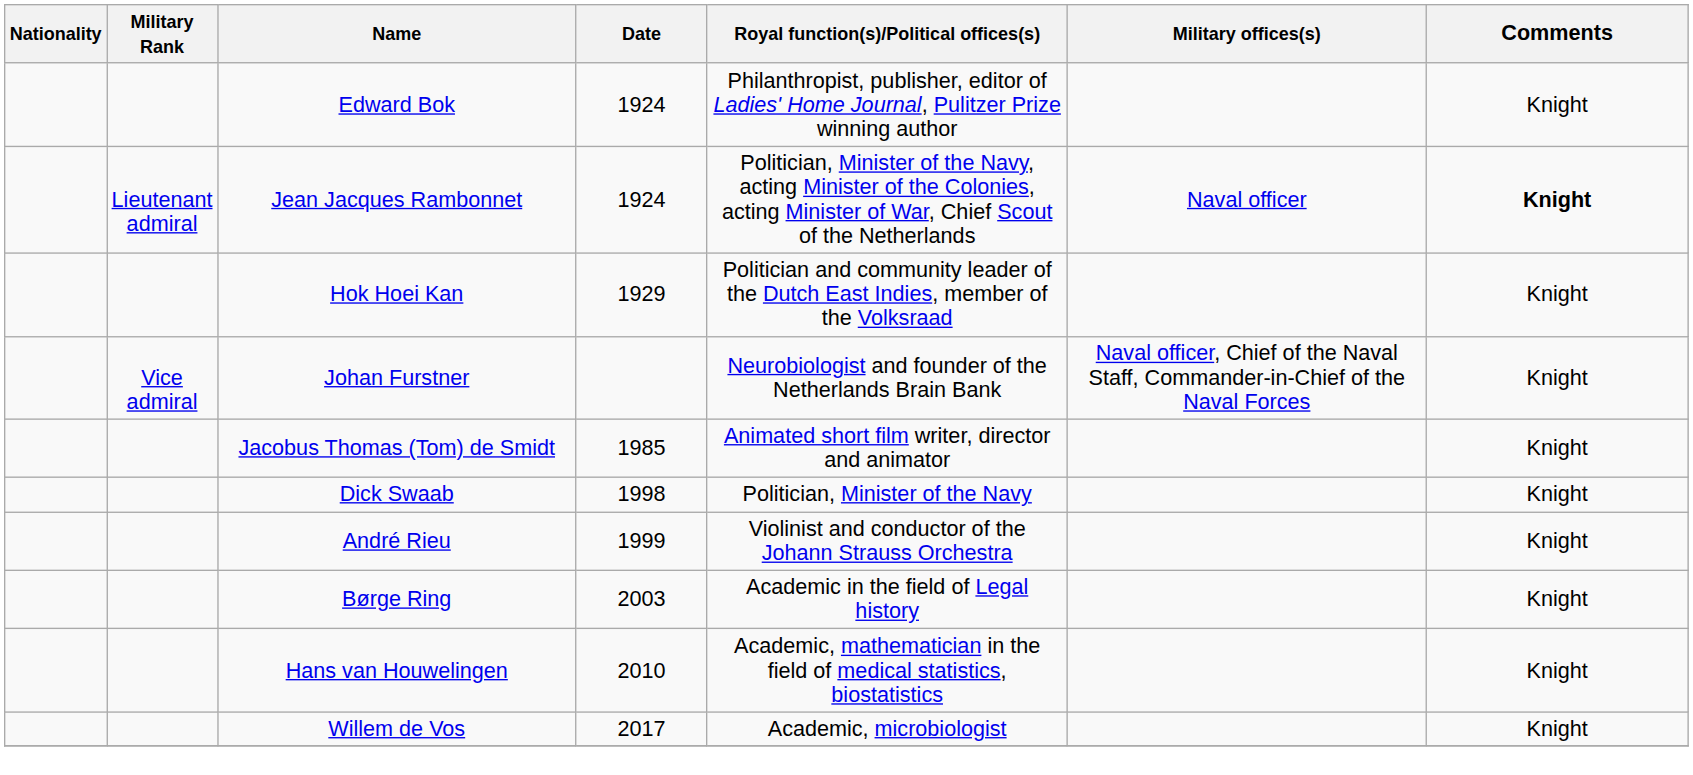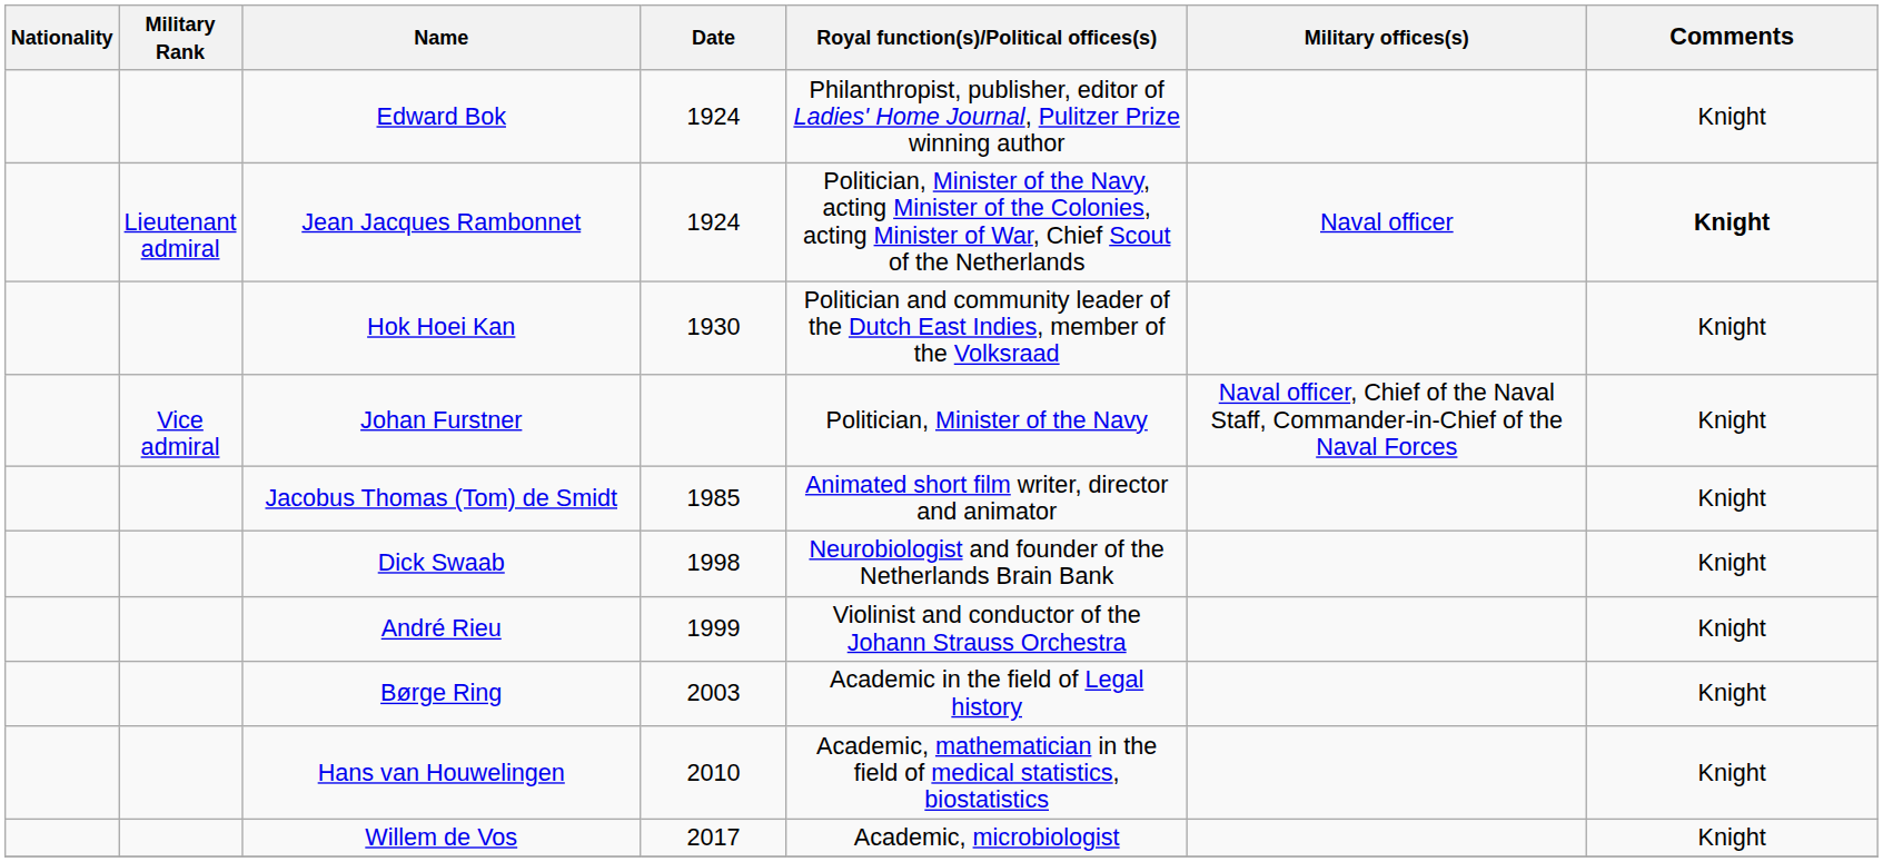 <table class="wikitable sortable" style="text-align:center">
 <tr>
 <th style="width:05%;"><small>Nationality</small></th>
 <th style="width:05%;"><small>Military Rank</small></th>
 <th style="width:22%;"><small>Name</small></th>
 <th style="width:08%;"><small>Date</small></th>
 <th style="width:22%;"><small>Royal function(s)/Political offices(s)</small></th>
 <th style="width:22%;"><small>Military offices(s)</small></th>
 <th scope="col" class="unsortable" style="width:40%;">Comments</th>
 </tr>
 <tr>
 <td></td>
 <td></td>
 <td><a href='#'>Edward Bok</a></td>
 <td>1924</td>
 <td>Philanthropist, publisher, editor of <em><a href='#'>Ladies' Home Journal</a></em>, <a href='#'>Pulitzer Prize</a> winning author</td>
 <td></td>
 <td>Knight</td>
 </tr>
 <tr>
 <td></td>
 <td> <br> <a href='#'>Lieutenant admiral</a></td>
 <td><a href='#'>Jean Jacques Rambonnet</a></td>
 <td>1924</td>
 <td>Politician, <a href='#'>Minister of the Navy</a>, acting <a href='#'>Minister of the Colonies</a>, acting <a href='#'>Minister of War</a>, Chief <a href='#'>Scout</a> of the Netherlands</td>
 <td><a href='#'>Naval officer</a></td>
 <td><strong>Knight</strong></td>
 </tr>
 <tr>
 <td></td>
 <td></td>
 <td><a href='#'>Hok Hoei Kan</a></td>
-<td>1929</td>
+<td>1930</td>
 <td>Politician and community leader of the <a href='#'>Dutch East Indies</a>, member of the <a href='#'>Volksraad</a></td>
 <td></td>
 <td>Knight</td>
 </tr>
 <tr>
 <td></td>
 <td> <br> <a href='#'>Vice admiral</a></td>
 <td><a href='#'>Johan Furstner</a></td>
 <td></td>
-<td><a href='#'>Neurobiologist</a> and founder of the Netherlands Brain Bank</td>
+<td>Politician, <a href='#'>Minister of the Navy</a></td>
 <td><a href='#'>Naval officer</a>, Chief of the Naval Staff, Commander-in-Chief of the <a href='#'>Naval Forces</a></td>
 <td>Knight</td>
 </tr>
 <tr>
 <td></td>
 <td></td>
 <td><a href='#'>Jacobus Thomas (Tom) de Smidt</a></td>
 <td>1985 </td>
 <td><a href='#'>Animated short film</a> writer, director and animator</td>
 <td></td>
 <td>Knight</td>
 </tr>
 <tr>
 <td></td>
 <td></td>
 <td><a href='#'>Dick Swaab</a></td>
 <td>1998</td>
-<td>Politician, <a href='#'>Minister of the Navy</a></td>
+<td><a href='#'>Neurobiologist</a> and founder of the Netherlands Brain Bank</td>
 <td></td>
 <td>Knight</td>
 </tr>
 <tr>
 <td></td>
 <td></td>
 <td><a href='#'>André Rieu</a></td>
 <td>1999</td>
 <td>Violinist and conductor of the <a href='#'>Johann Strauss Orchestra</a></td>
 <td></td>
 <td>Knight</td>
 </tr>
 <tr>
 <td></td>
 <td></td>
 <td><a href='#'>Børge Ring</a></td>
 <td>2003</td>
 <td>Academic in the field of <a href='#'>Legal history</a></td>
 <td></td>
 <td>Knight</td>
 </tr>
 <tr>
 <td></td>
 <td></td>
 <td><a href='#'>Hans van Houwelingen</a></td>
 <td>2010</td>
 <td>Academic, <a href='#'>mathematician</a> in the field of <a href='#'>medical statistics</a>, <a href='#'>biostatistics</a></td>
 <td></td>
 <td>Knight</td>
 </tr>
 <tr>
 <td></td>
 <td></td>
 <td><a href='#'>Willem de Vos</a></td>
 <td>2017</td>
 <td>Academic, <a href='#'>microbiologist</a></td>
 <td></td>
 <td>Knight</td>
 </tr>
 <tr>
 </tr>
 </table>
